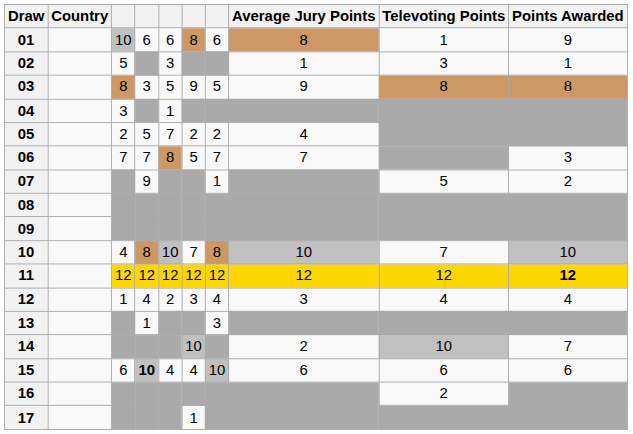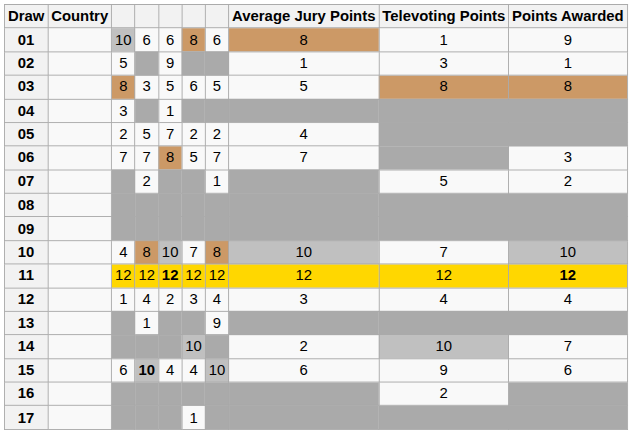 <table class="sortable wikitable collapsible plainrowheaders" style="text-align:center;">
 <tr>
 </tr>
 <tr>
 <th scope="col">Draw</th>
 <th scope="col">Country</th>
 <th scope="col"><small></small></th>
 <th scope="col"><small></small></th>
 <th scope="col"><small></small></th>
 <th scope="col"><small></small></th>
 <th scope="col"><small></small></th>
 <th scope="col">Average Jury Points</th>
 <th scope="col">Televoting Points</th>
 <th scope="col">Points Awarded</th>
 </tr>
 <tr>
 <th scope="row" style="text-align:center;">01</th>
 <td style="text-align:left;"></td>
 <td style="background:silver;">10</td>
 <td>6</td>
 <td>6</td>
 <td style="background:#CC9966;">8</td>
 <td>6</td>
 <td style="background:#CC9966;">8</td>
 <td>1</td>
 <td>9</td>
 </tr>
 <tr>
 <th scope="row" style="text-align:center;">02</th>
 <td style="text-align:left;"></td>
 <td>5</td>
 <td style="background:#AAAAAA;"></td>
-<td>3</td>
+<td>9</td>
 <td style="background:#AAAAAA;"></td>
 <td style="background:#AAAAAA;"></td>
 <td>1</td>
 <td>3</td>
 <td>1</td>
 </tr>
 <tr>
 <th scope="row" style="text-align:center;">03</th>
 <td style="text-align:left;"></td>
 <td style="background:#CC9966;">8</td>
 <td>3</td>
 <td>5</td>
-<td>9</td>
+<td>6</td>
 <td>5</td>
-<td>9</td>
+<td>5</td>
 <td style="background:#CC9966;">8</td>
 <td style="background:#CC9966;">8</td>
 </tr>
 <tr>
 <th scope="row" style="text-align:center;">04</th>
 <td style="text-align:left;"></td>
 <td>3</td>
 <td style="background:#AAAAAA;"></td>
 <td>1</td>
 <td style="background:#AAAAAA;"></td>
 <td style="background:#AAAAAA;"></td>
 <td style="background:#AAAAAA;"></td>
 <td style="background:#AAAAAA;"></td>
 <td style="background:#AAAAAA;"></td>
 </tr>
 <tr>
 <th scope="row" style="text-align:center;">05</th>
 <td style="text-align:left;"></td>
 <td>2</td>
 <td>5</td>
 <td>7</td>
 <td>2</td>
 <td>2</td>
 <td>4</td>
 <td style="background:#AAAAAA;"></td>
 <td style="background:#AAAAAA;"></td>
 </tr>
 <tr>
 <th scope="row" style="text-align:center;">06</th>
 <td style="text-align:left;"></td>
 <td>7</td>
 <td>7</td>
 <td style="background:#CC9966;">8</td>
 <td>5</td>
 <td>7</td>
 <td>7</td>
 <td style="background:#AAAAAA;"></td>
 <td>3</td>
 </tr>
 <tr>
 <th scope="row" style="text-align:center;">07</th>
 <td style="text-align:left;"></td>
 <td style="background:#AAAAAA;"></td>
-<td>9</td>
+<td>2</td>
 <td style="background:#AAAAAA;"></td>
 <td style="background:#AAAAAA;"></td>
 <td>1</td>
 <td style="background:#AAAAAA;"></td>
 <td>5</td>
 <td>2</td>
 </tr>
 <tr class="sortbottom">
 <th scope="row" style="text-align:center;">08</th>
 <td style="text-align:left;"></td>
 <td style="background:#AAAAAA;"></td>
 <td style="background:#AAAAAA;"></td>
 <td style="background:#AAAAAA;"></td>
 <td style="background:#AAAAAA;"></td>
 <td style="background:#AAAAAA;"></td>
 <td style="background:#AAAAAA;"></td>
 <td style="background:#AAAAAA;"></td>
 <td style="background:#AAAAAA;"></td>
 </tr>
 <tr>
 <th scope="row" style="text-align:center;">09</th>
 <td style="text-align:left;"></td>
 <td style="background:#AAAAAA;"></td>
 <td style="background:#AAAAAA;"></td>
 <td style="background:#AAAAAA;"></td>
 <td style="background:#AAAAAA;"></td>
 <td style="background:#AAAAAA;"></td>
 <td style="background:#AAAAAA;"></td>
 <td style="background:#AAAAAA;"></td>
 <td style="background:#AAAAAA;"></td>
 </tr>
 <tr>
 <th scope="row" style="text-align:center;">10</th>
 <td style="text-align:left;"></td>
 <td>4</td>
 <td style="background:#CC9966;">8</td>
 <td style="background:silver;">10</td>
 <td>7</td>
 <td style="background:#CC9966;">8</td>
 <td style="background:silver;">10</td>
 <td>7</td>
 <td style="background:silver;">10</td>
 </tr>
 <tr>
 <th scope="row" style="text-align:center;">11</th>
 <td style="text-align:left;"></td>
 <td style="background:gold;">12</td>
 <td style="background:gold;">12</td>
-<td style="background:gold;">12</td>
+<td style="background:gold;"><strong>12</strong></td>
 <td style="background:gold;">12</td>
 <td style="background:gold;">12</td>
 <td style="background:gold;">12</td>
 <td style="background:gold;">12</td>
 <td style="background:gold;"><strong>12</strong></td>
 </tr>
 <tr>
 <th scope="row" style="text-align:center;">12</th>
 <td style="text-align:left;"></td>
 <td>1</td>
 <td>4</td>
 <td>2</td>
 <td>3</td>
 <td>4</td>
 <td>3</td>
 <td>4</td>
 <td>4</td>
 </tr>
 <tr>
 <th scope="row" style="text-align:center;">13</th>
 <td style="text-align:left;"></td>
 <td style="background:#AAAAAA;"></td>
 <td>1</td>
 <td style="background:#AAAAAA;"></td>
 <td style="background:#AAAAAA;"></td>
-<td>3</td>
+<td>9</td>
 <td style="background:#AAAAAA;"></td>
 <td style="background:#AAAAAA;"></td>
 <td style="background:#AAAAAA;"></td>
 </tr>
 <tr>
 <th scope="row" style="text-align:center;">14</th>
 <td style="text-align:left;"></td>
 <td style="background:#AAAAAA;"></td>
 <td style="background:#AAAAAA;"></td>
 <td style="background:#AAAAAA;"></td>
 <td style="background:silver;">10</td>
 <td style="background:#AAAAAA;"></td>
 <td>2</td>
 <td style="background:silver;">10</td>
 <td>7</td>
 </tr>
 <tr>
 <th scope="row" style="text-align:center;">15</th>
 <td style="text-align:left;"></td>
 <td>6</td>
 <td style="background:silver;"><strong>10</strong></td>
 <td>4</td>
 <td>4</td>
 <td style="background:silver;">10</td>
 <td>6</td>
-<td>6</td>
+<td>9</td>
 <td>6</td>
 </tr>
 <tr>
 <th scope="row" style="text-align:center;">16</th>
 <td style="text-align:left;"></td>
 <td style="background:#AAAAAA;"></td>
 <td style="background:#AAAAAA;"></td>
 <td style="background:#AAAAAA;"></td>
 <td style="background:#AAAAAA;"></td>
 <td style="background:#AAAAAA;"></td>
 <td style="background:#AAAAAA;"></td>
 <td>2</td>
 <td style="background:#AAAAAA;"></td>
 </tr>
 <tr>
 <th scope="row" style="text-align:center;">17</th>
 <td style="text-align:left;"></td>
 <td style="background:#AAAAAA;"></td>
 <td style="background:#AAAAAA;"></td>
 <td style="background:#AAAAAA;"></td>
 <td>1</td>
 <td style="background:#AAAAAA;"></td>
 <td style="background:#AAAAAA;"></td>
 <td style="background:#AAAAAA;"></td>
 <td style="background:#AAAAAA;"></td>
 </tr>
 </table>
